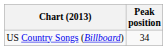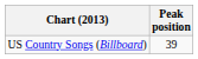 <table class="wikitable sortable">
 <tr>
 <th>Chart (2013)</th>
 <th>Peak<br>position</th>
 </tr>
 <tr>
 <td>US <a href='#'>Country Songs</a> (<em><a href='#'>Billboard</a></em>)</td>
-<td align="center">34</td>
+<td align="center">39</td>
 </tr>
 </table>
